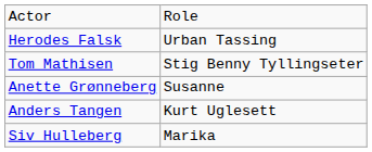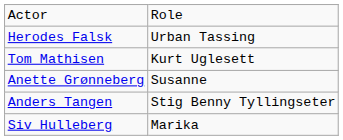 <table class="wikitable">
 <tr>
 <td>Actor</td>
 <td>Role</td>
 </tr>
 <tr>
 <td><a href='#'>Herodes Falsk</a></td>
 <td>Urban Tassing</td>
 </tr>
 <tr>
 <td><a href='#'>Tom Mathisen</a></td>
-<td>Stig Benny Tyllingseter</td>
+<td>Kurt Uglesett</td>
 </tr>
 <tr>
 <td><a href='#'>Anette Grønneberg</a></td>
 <td>Susanne</td>
 </tr>
 <tr>
 <td><a href='#'>Anders Tangen</a></td>
-<td>Kurt Uglesett</td>
+<td>Stig Benny Tyllingseter</td>
 </tr>
 <tr>
 <td><a href='#'>Siv Hulleberg</a></td>
 <td>Marika</td>
 </tr>
 </table>
